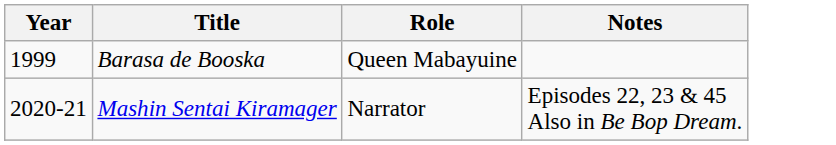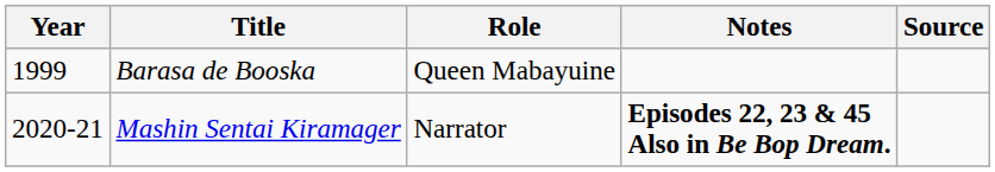 <table class="wikitable sortable plainrowheaders">
 <tr>
 <th>Year</th>
 <th>Title</th>
 <th>Role</th>
 <th class="unsortable">Notes</th>
+<th class="unsortable">Source</th>
 </tr>
 <tr>
 <td>1999</td>
 <td><em>Barasa de Booska</em></td>
 <td>Queen Mabayuine</td>
 <td></td>
+<td></td>
 </tr>
 <tr>
 <td>2020-21</td>
 <td><em><a href='#'>Mashin Sentai Kiramager</a></em></td>
 <td>Narrator</td>
-<td>Episodes 22, 23 & 45<br>Also in <em>Be Bop Dream</em>.</td>
+<td><strong>Episodes 22, 23 & 45<br>Also in <em>Be Bop Dream</em>.</strong></td>
+<td></td>
 </tr>
 </table>
